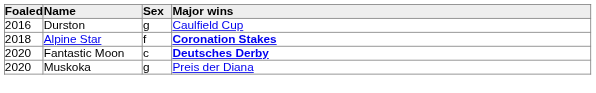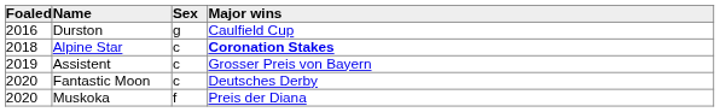 <table border="1" cellpadding="0" style="border-collapse: collapse; font-size:90%">
 <tr bgcolor="#eeeeee">
 <td width="35px"><strong>Foaled</strong></td>
 <td width="120px"><strong>Name</strong></td>
 <td width="35px"><strong>Sex</strong></td>
 <td width="510px"><strong>Major wins</strong></td>
 </tr>
 <tr>
 <td>2016</td>
 <td>Durston</td>
 <td>g</td>
 <td><a href='#'>Caulfield Cup</a></td>
 </tr>
 <tr>
 <td>2018</td>
 <td><a href='#'>Alpine Star</a></td>
-<td>f</td>
+<td>c</td>
 <td><strong><a href='#'>Coronation Stakes</a></strong></td>
+</tr>
+<tr>
+<td>2019</td>
+<td>Assistent</td>
+<td>c</td>
+<td><a href='#'>Grosser Preis von Bayern</a></td>
 </tr>
 <tr>
 <td>2020</td>
 <td>Fantastic Moon</td>
 <td>c</td>
-<td><strong><a href='#'>Deutsches Derby</a></strong></td>
+<td><a href='#'>Deutsches Derby</a></td>
 </tr>
 <tr>
 <td>2020</td>
 <td>Muskoka</td>
-<td>g</td>
+<td>f</td>
 <td><a href='#'>Preis der Diana</a></td>
 </tr>
 </table>
